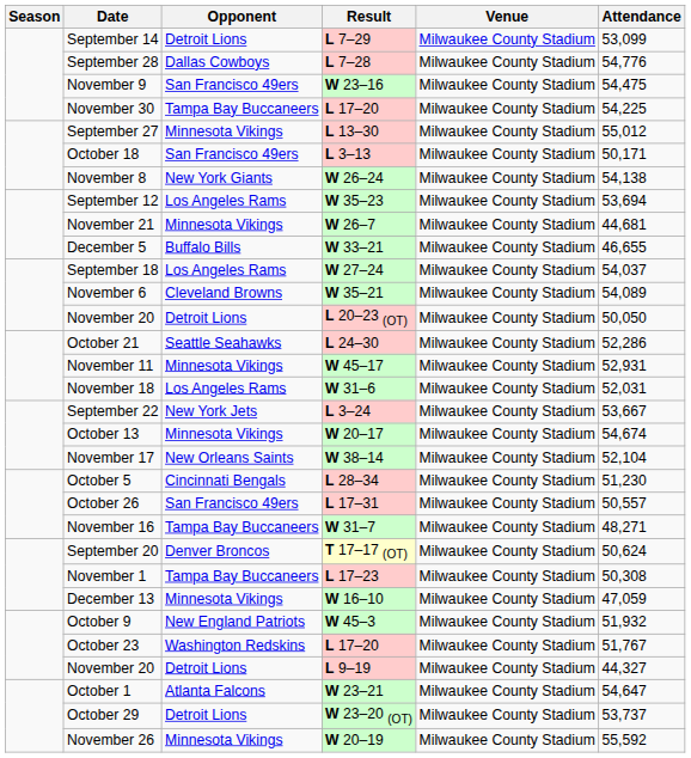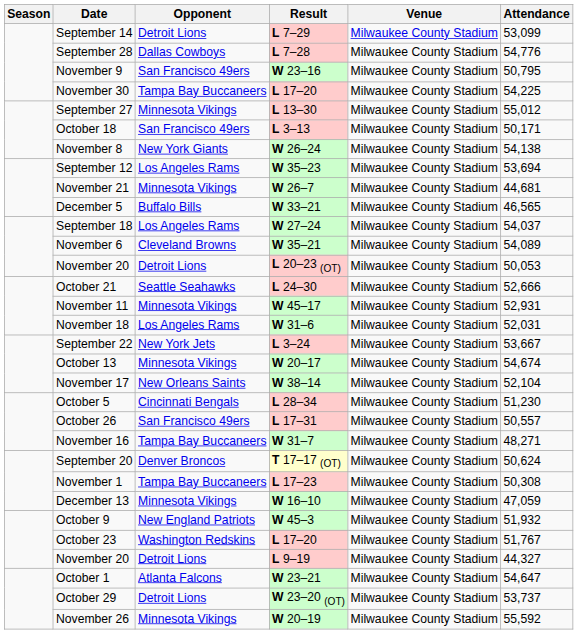 <table class="wikitable">
 <tr>
 <th>Season</th>
 <th>Date</th>
 <th>Opponent</th>
 <th>Result</th>
 <th>Venue</th>
 <th>Attendance</th>
 </tr>
 <tr>
 <td rowspan="4"></td>
 <td>September 14</td>
 <td><a href='#'>Detroit Lions</a></td>
 <td bgcolor="#fcc"><strong>L</strong> 7–29</td>
 <td><a href='#'>Milwaukee County Stadium</a></td>
 <td>53,099</td>
 </tr>
 <tr>
 <td>September 28</td>
 <td><a href='#'>Dallas Cowboys</a></td>
 <td bgcolor="#fcc"><strong>L</strong> 7–28</td>
 <td>Milwaukee County Stadium</td>
 <td>54,776</td>
 </tr>
 <tr>
 <td>November 9</td>
 <td><a href='#'>San Francisco 49ers</a></td>
 <td bgcolor="#cfc"><strong>W</strong> 23–16</td>
 <td>Milwaukee County Stadium</td>
-<td>54,475</td>
+<td>50,795</td>
 </tr>
 <tr>
 <td>November 30</td>
 <td><a href='#'>Tampa Bay Buccaneers</a></td>
 <td bgcolor="#fcc"><strong>L</strong> 17–20</td>
 <td>Milwaukee County Stadium</td>
 <td>54,225</td>
 </tr>
 <tr>
 <td rowspan="3"></td>
 <td>September 27</td>
 <td><a href='#'>Minnesota Vikings</a></td>
 <td bgcolor="#fcc"><strong>L</strong> 13–30</td>
 <td>Milwaukee County Stadium</td>
 <td>55,012</td>
 </tr>
 <tr>
 <td>October 18</td>
 <td><a href='#'>San Francisco 49ers</a></td>
 <td bgcolor="#fcc"><strong>L</strong> 3–13</td>
 <td>Milwaukee County Stadium</td>
 <td>50,171</td>
 </tr>
 <tr>
 <td>November 8</td>
 <td><a href='#'>New York Giants</a></td>
 <td bgcolor="#cfc"><strong>W</strong> 26–24</td>
 <td>Milwaukee County Stadium</td>
 <td>54,138</td>
 </tr>
 <tr>
 <td rowspan="3"></td>
 <td>September 12</td>
 <td><a href='#'>Los Angeles Rams</a></td>
 <td bgcolor="#cfc"><strong>W</strong> 35–23</td>
 <td>Milwaukee County Stadium</td>
 <td>53,694</td>
 </tr>
 <tr>
 <td>November 21</td>
 <td><a href='#'>Minnesota Vikings</a></td>
 <td bgcolor="#cfc"><strong>W</strong> 26–7</td>
 <td>Milwaukee County Stadium</td>
 <td>44,681</td>
 </tr>
 <tr>
 <td>December 5</td>
 <td><a href='#'>Buffalo Bills</a></td>
 <td bgcolor="#cfc"><strong>W</strong> 33–21</td>
 <td>Milwaukee County Stadium</td>
-<td>46,655</td>
+<td>46,565</td>
 </tr>
 <tr>
 <td rowspan="3"></td>
 <td>September 18</td>
 <td><a href='#'>Los Angeles Rams</a></td>
 <td bgcolor="#cfc"><strong>W</strong> 27–24</td>
 <td>Milwaukee County Stadium</td>
 <td>54,037</td>
 </tr>
 <tr>
 <td>November 6</td>
 <td><a href='#'>Cleveland Browns</a></td>
 <td bgcolor="#cfc"><strong>W</strong> 35–21</td>
 <td>Milwaukee County Stadium</td>
 <td>54,089</td>
 </tr>
 <tr>
 <td>November 20</td>
 <td><a href='#'>Detroit Lions</a></td>
 <td bgcolor="#fcc"><strong>L</strong> 20–23 <sub>(OT)</sub></td>
 <td>Milwaukee County Stadium</td>
-<td>50,050</td>
+<td>50,053</td>
 </tr>
 <tr>
 <td rowspan="3"></td>
 <td>October 21</td>
 <td><a href='#'>Seattle Seahawks</a></td>
 <td bgcolor="#fcc"><strong>L</strong> 24–30</td>
 <td>Milwaukee County Stadium</td>
-<td>52,286</td>
+<td>52,666</td>
 </tr>
 <tr>
 <td>November 11</td>
 <td><a href='#'>Minnesota Vikings</a></td>
 <td bgcolor="#cfc"><strong>W</strong> 45–17</td>
 <td>Milwaukee County Stadium</td>
 <td>52,931</td>
 </tr>
 <tr>
 <td>November 18</td>
 <td><a href='#'>Los Angeles Rams</a></td>
 <td bgcolor="#cfc"><strong>W</strong> 31–6</td>
 <td>Milwaukee County Stadium</td>
 <td>52,031</td>
 </tr>
 <tr>
 <td rowspan="3"></td>
 <td>September 22</td>
 <td><a href='#'>New York Jets</a></td>
 <td bgcolor="#fcc"><strong>L</strong> 3–24</td>
 <td>Milwaukee County Stadium</td>
 <td>53,667</td>
 </tr>
 <tr>
 <td>October 13</td>
 <td><a href='#'>Minnesota Vikings</a></td>
 <td bgcolor="#cfc"><strong>W</strong> 20–17</td>
 <td>Milwaukee County Stadium</td>
 <td>54,674</td>
 </tr>
 <tr>
 <td>November 17</td>
 <td><a href='#'>New Orleans Saints</a></td>
 <td bgcolor="#cfc"><strong>W</strong> 38–14</td>
 <td>Milwaukee County Stadium</td>
 <td>52,104</td>
 </tr>
 <tr>
 <td rowspan="3"></td>
 <td>October 5</td>
 <td><a href='#'>Cincinnati Bengals</a></td>
 <td bgcolor="#fcc"><strong>L</strong> 28–34</td>
 <td>Milwaukee County Stadium</td>
 <td>51,230</td>
 </tr>
 <tr>
 <td>October 26</td>
 <td><a href='#'>San Francisco 49ers</a></td>
 <td bgcolor="#fcc"><strong>L</strong> 17–31</td>
 <td>Milwaukee County Stadium</td>
 <td>50,557</td>
 </tr>
 <tr>
 <td>November 16</td>
 <td><a href='#'>Tampa Bay Buccaneers</a></td>
 <td bgcolor="#cfc"><strong>W</strong> 31–7</td>
 <td>Milwaukee County Stadium</td>
 <td>48,271</td>
 </tr>
 <tr>
 <td rowspan="3"></td>
 <td>September 20</td>
 <td><a href='#'>Denver Broncos</a></td>
 <td bgcolor="#ffc"><strong>T</strong> 17–17 <sub>(OT)</sub></td>
 <td>Milwaukee County Stadium</td>
 <td>50,624</td>
 </tr>
 <tr>
 <td>November 1</td>
 <td><a href='#'>Tampa Bay Buccaneers</a></td>
 <td bgcolor="#fcc"><strong>L</strong> 17–23</td>
 <td>Milwaukee County Stadium</td>
 <td>50,308</td>
 </tr>
 <tr>
 <td>December 13</td>
 <td><a href='#'>Minnesota Vikings</a></td>
 <td bgcolor="#cfc"><strong>W</strong> 16–10</td>
 <td>Milwaukee County Stadium</td>
 <td>47,059</td>
 </tr>
 <tr>
 <td rowspan="3"></td>
 <td>October 9</td>
 <td><a href='#'>New England Patriots</a></td>
 <td bgcolor="#cfc"><strong>W</strong> 45–3</td>
 <td>Milwaukee County Stadium</td>
 <td>51,932</td>
 </tr>
 <tr>
 <td>October 23</td>
 <td><a href='#'>Washington Redskins</a></td>
 <td bgcolor="#fcc"><strong>L</strong> 17–20</td>
 <td>Milwaukee County Stadium</td>
 <td>51,767</td>
 </tr>
 <tr>
 <td>November 20</td>
 <td><a href='#'>Detroit Lions</a></td>
 <td bgcolor="#fcc"><strong>L</strong> 9–19</td>
 <td>Milwaukee County Stadium</td>
 <td>44,327</td>
 </tr>
 <tr>
 <td rowspan="3"></td>
 <td>October 1</td>
 <td><a href='#'>Atlanta Falcons</a></td>
 <td bgcolor="#cfc"><strong>W</strong> 23–21</td>
 <td>Milwaukee County Stadium</td>
 <td>54,647</td>
 </tr>
 <tr>
 <td>October 29</td>
 <td><a href='#'>Detroit Lions</a></td>
 <td bgcolor="#cfc"><strong>W</strong> 23–20 <sub>(OT)</sub></td>
 <td>Milwaukee County Stadium</td>
 <td>53,737</td>
 </tr>
 <tr>
 <td>November 26</td>
 <td><a href='#'>Minnesota Vikings</a></td>
 <td bgcolor="#cfc"><strong>W</strong> 20–19</td>
 <td>Milwaukee County Stadium</td>
 <td>55,592</td>
 </tr>
 </table>
